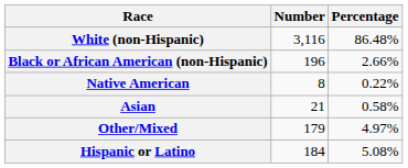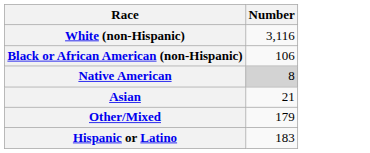 <table class="wikitable" style="text-align:right">
 <tr>
 <th scope="col">Race</th>
 <th scope="col">Number</th>
-<th scope="col">Percentage</th>
 </tr>
 <tr>
 <th scope="row"><a href='#'>White</a> (non-Hispanic)</th>
 <td>3,116</td>
-<td>86.48%</td>
 </tr>
 <tr>
 <th scope="row"><a href='#'>Black or African American</a> (non-Hispanic)</th>
-<td>196</td>
-<td>2.66%</td>
+<td>106</td>
 </tr>
 <tr>
 <th scope="row"><a href='#'>Native American</a></th>
-<td>8</td>
-<td>0.22%</td>
+<td style="background: lightgrey;">8</td>
 </tr>
 <tr>
 <th scope="row"><a href='#'>Asian</a></th>
 <td>21</td>
-<td>0.58%</td>
 </tr>
 <tr>
 <th scope="row"><a href='#'>Other/Mixed</a></th>
 <td>179</td>
-<td>4.97%</td>
 </tr>
 <tr>
 <th scope="row"><a href='#'>Hispanic</a> or <a href='#'>Latino</a></th>
-<td>184</td>
-<td>5.08%</td>
+<td>183</td>
 </tr>
 </table>
